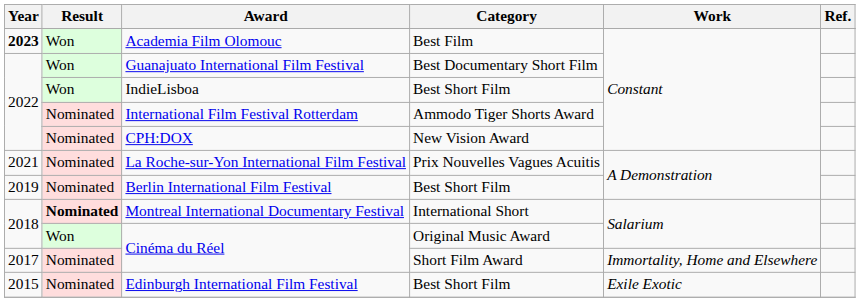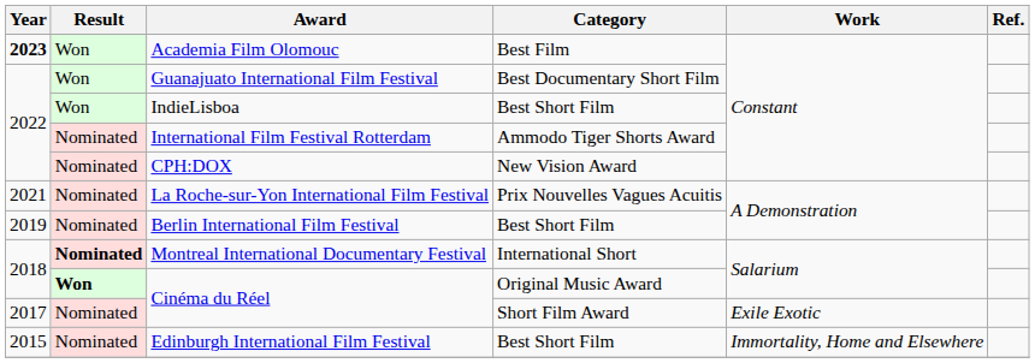 <table class="wikitable">
 <tr>
 <th>Year</th>
 <th>Result</th>
 <th>Award</th>
 <th>Category</th>
 <th>Work</th>
 <th>Ref.</th>
 </tr>
 <tr>
 </tr>
 <tr>
 <td><strong>2023</strong></td>
 <td style="background: #ddffdd">Won</td>
 <td><a href='#'>Academia Film Olomouc</a></td>
 <td>Best Film</td>
 <td rowspan="5"><em>Constant</em></td>
 <td></td>
 </tr>
 <tr>
 <td rowspan="4">2022</td>
 <td style="background: #ddffdd">Won</td>
 <td><a href='#'>Guanajuato International Film Festival</a></td>
 <td>Best Documentary Short Film</td>
 <td></td>
 </tr>
 <tr>
 <td style="background: #ddffdd">Won</td>
 <td>IndieLisboa</td>
 <td>Best Short Film</td>
 <td></td>
 </tr>
 <tr>
 <td style="background: #ffdddd">Nominated</td>
 <td><a href='#'>International Film Festival Rotterdam</a></td>
 <td>Ammodo Tiger Shorts Award</td>
 <td></td>
 </tr>
 <tr>
 <td style="background: #ffdddd">Nominated</td>
 <td><a href='#'>CPH:DOX</a></td>
 <td>New Vision Award</td>
 <td></td>
 </tr>
 <tr>
 <td>2021</td>
 <td style="background: #ffdddd">Nominated</td>
 <td><a href='#'>La Roche-sur-Yon International Film Festival</a></td>
 <td>Prix Nouvelles Vagues Acuitis</td>
 <td rowspan="2"><em>A Demonstration</em></td>
 <td></td>
 </tr>
 <tr>
 <td>2019</td>
 <td style="background: #ffdddd">Nominated</td>
 <td><a href='#'>Berlin International Film Festival</a></td>
 <td>Best Short Film</td>
 <td></td>
 </tr>
 <tr>
 <td rowspan="2">2018</td>
 <td style="background: #ffdddd"><strong>Nominated</strong></td>
 <td><a href='#'>Montreal International Documentary Festival</a></td>
 <td>International Short</td>
 <td rowspan="2"><em>Salarium</em></td>
 <td></td>
 </tr>
 <tr>
-<td style="background: #ddffdd">Won</td>
+<td style="background: #ddffdd"><strong>Won</strong></td>
 <td rowspan="2"><a href='#'>Cinéma du Réel</a></td>
 <td>Original Music Award</td>
 <td></td>
 </tr>
 <tr>
 <td>2017</td>
 <td style="background: #ffdddd">Nominated</td>
 <td>Short Film Award</td>
-<td><em>Immortality, Home and Elsewhere</em></td>
+<td><em>Exile Exotic</em></td>
 <td></td>
 </tr>
 <tr>
 <td>2015</td>
 <td style="background: #ffdddd">Nominated</td>
 <td><a href='#'>Edinburgh International Film Festival</a></td>
 <td>Best Short Film</td>
-<td><em>Exile Exotic</em></td>
+<td><em>Immortality, Home and Elsewhere</em></td>
 <td></td>
 </tr>
 <tr>
 </tr>
 </table>
